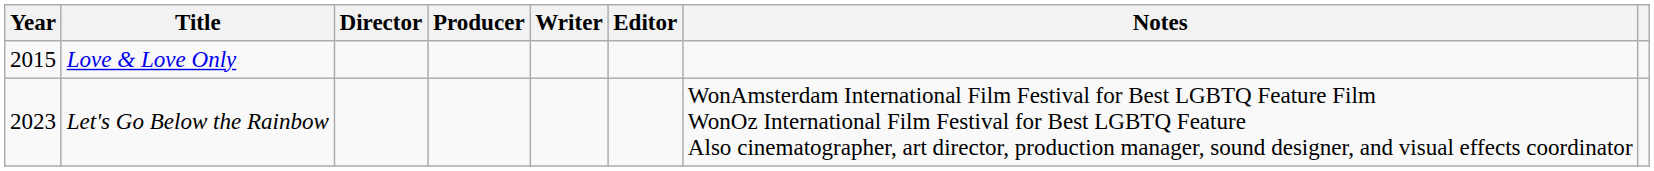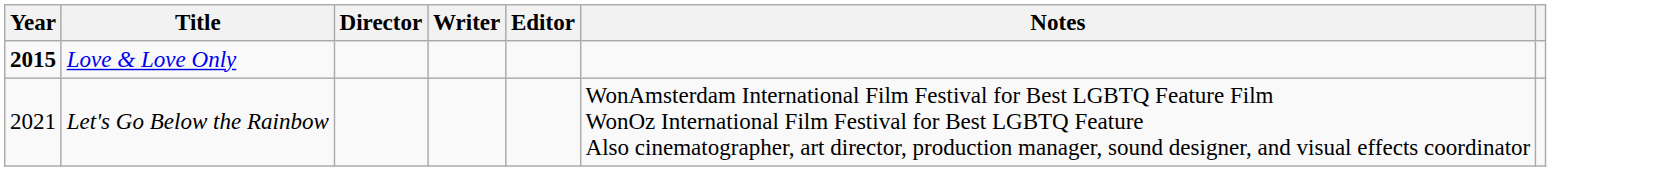 <table class="wikitable sortable">
 <tr>
 <th scope="col">Year</th>
 <th scope="col">Title</th>
 <th scope="col">Director</th>
-<th scope="col">Producer</th>
 <th scope="col">Writer</th>
 <th scope="col">Editor</th>
 <th scope="col" class="unsortable">Notes</th>
 <th scope="col" class="unsortable"></th>
 </tr>
 <tr>
-<td>2015</td>
+<td><strong>2015</strong></td>
 <td><em><a href='#'>Love & Love Only</a></em></td>
-<td></td>
 <td></td>
 <td></td>
 <td></td>
 <td></td>
 <td></td>
 </tr>
 <tr>
-<td>2023</td>
+<td>2021</td>
 <td><em>Let's Go Below the Rainbow</em></td>
-<td></td>
 <td></td>
 <td></td>
 <td></td>
 <td>WonAmsterdam International Film Festival for Best LGBTQ Feature Film<br>WonOz International Film Festival for Best LGBTQ Feature<br>Also cinematographer, art director, production manager, sound designer, and visual effects coordinator</td>
 <td></td>
 </tr>
 </table>
